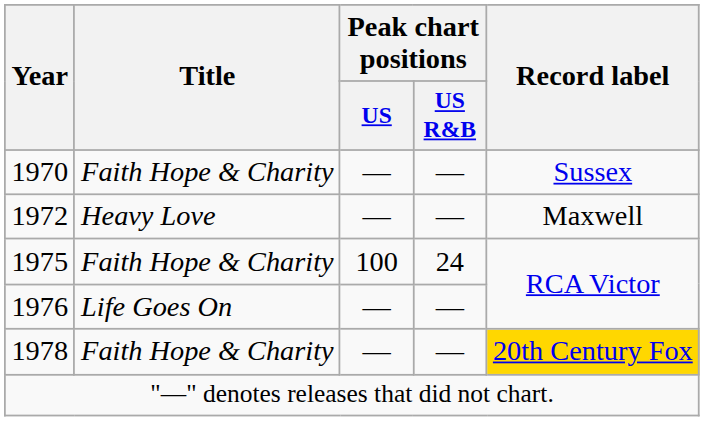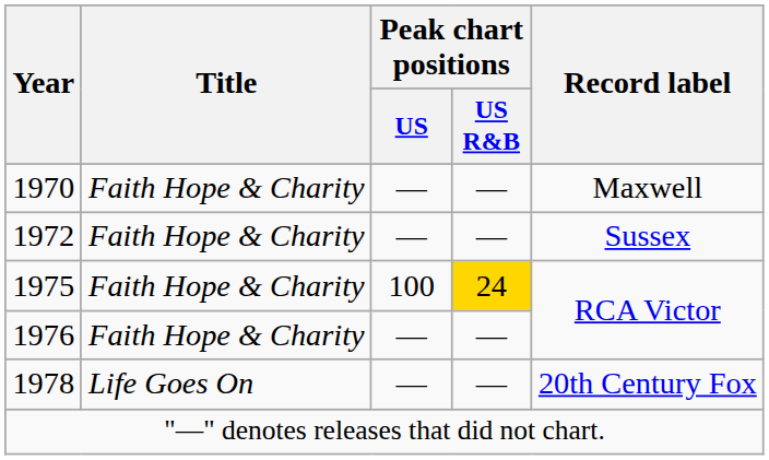 <table class="wikitable" style="text-align:center;">
 <tr>
 <th rowspan="2">Year</th>
 <th rowspan="2">Title</th>
 <th colspan="2">Peak chart positions</th>
 <th rowspan="2">Record label</th>
 </tr>
 <tr style="font-size:smaller;">
 <th width="35"><a href='#'>US</a><br></th>
 <th width="35"><a href='#'>US<br>R&B</a><br></th>
 </tr>
 <tr>
 <td rowspan="1">1970</td>
 <td align="left"><em>Faith Hope & Charity</em></td>
 <td>—</td>
 <td>—</td>
-<td rowspan="1"><a href='#'>Sussex</a></td>
+<td rowspan="1">Maxwell</td>
 </tr>
 <tr>
 <td rowspan="1">1972</td>
-<td align="left"><em>Heavy Love</em></td>
+<td align="left"><em>Faith Hope & Charity</em></td>
 <td>—</td>
 <td>—</td>
-<td rowspan="1">Maxwell</td>
+<td rowspan="1"><a href='#'>Sussex</a></td>
 </tr>
 <tr>
 <td rowspan="1">1975</td>
 <td align="left"><em>Faith Hope & Charity</em></td>
 <td>100</td>
-<td>24</td>
+<td style="background: gold;">24</td>
 <td rowspan="2"><a href='#'>RCA Victor</a></td>
 </tr>
 <tr>
 <td rowspan="1">1976</td>
-<td align="left"><em>Life Goes On </em></td>
+<td align="left"><em>Faith Hope & Charity</em></td>
 <td>—</td>
 <td>—</td>
 </tr>
 <tr>
 <td rowspan="1">1978</td>
-<td align="left"><em>Faith Hope & Charity</em></td>
+<td align="left"><em>Life Goes On </em></td>
 <td>—</td>
 <td>—</td>
-<td rowspan="1" style="background: gold;"><a href='#'>20th Century Fox</a></td>
+<td rowspan="1"><a href='#'>20th Century Fox</a></td>
 </tr>
 <tr>
 <td colspan="15" style="font-size:90%">"—" denotes releases that did not chart.</td>
 </tr>
 </table>
